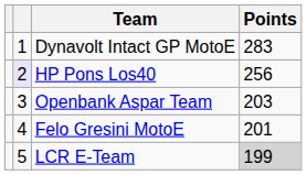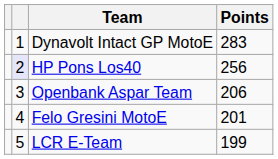 <table class="wikitable" style="font-size: 95%;">
 <tr>
 <th></th>
 <th></th>
 <th>Team</th>
 <th>Points</th>
 </tr>
 <tr>
 <td></td>
 <td align=center>1</td>
 <td> Dynavolt Intact GP MotoE</td>
 <td align=left>283</td>
 </tr>
 <tr>
 <td></td>
 <td align=center style="background: lavender;">2</td>
 <td> <a href='#'>HP Pons Los40</a></td>
 <td align=left>256</td>
 </tr>
 <tr>
 <td></td>
 <td align=center>3</td>
 <td> <a href='#'>Openbank Aspar Team</a></td>
-<td align=left>203</td>
+<td align=left>206</td>
 </tr>
 <tr>
 <td></td>
 <td align=center>4</td>
 <td> <a href='#'>Felo Gresini MotoE</a></td>
 <td align=left>201</td>
 </tr>
 <tr>
 <td></td>
 <td align=center>5</td>
 <td> <a href='#'>LCR E-Team</a></td>
-<td align=left style="background: lightgrey;">199</td>
+<td align=left>199</td>
 </tr>
 </table>
